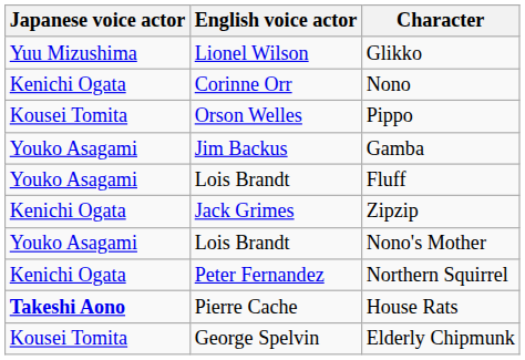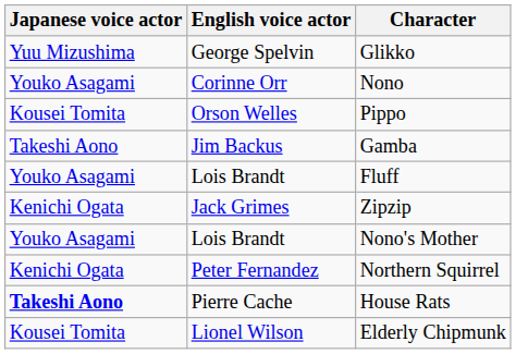 <table class="wikitable sortable">
 <tr>
 <th>Japanese voice actor</th>
 <th>English voice actor</th>
 <th>Character</th>
 </tr>
 <tr>
 <td><a href='#'>Yuu Mizushima</a></td>
-<td><a href='#'>Lionel Wilson</a></td>
+<td>George Spelvin</td>
 <td>Glikko</td>
 </tr>
 <tr>
-<td><a href='#'>Kenichi Ogata</a></td>
+<td><a href='#'>Youko Asagami</a></td>
 <td><a href='#'>Corinne Orr</a></td>
 <td>Nono</td>
 </tr>
 <tr>
 <td><a href='#'>Kousei Tomita</a></td>
 <td><a href='#'>Orson Welles</a></td>
 <td>Pippo</td>
 </tr>
 <tr>
-<td><a href='#'>Youko Asagami</a></td>
+<td><a href='#'>Takeshi Aono</a></td>
 <td><a href='#'>Jim Backus</a></td>
 <td>Gamba</td>
 </tr>
 <tr>
 <td><a href='#'>Youko Asagami</a></td>
 <td>Lois Brandt</td>
 <td>Fluff</td>
 </tr>
 <tr>
 <td><a href='#'>Kenichi Ogata</a></td>
 <td><a href='#'>Jack Grimes</a></td>
 <td>Zipzip</td>
 </tr>
 <tr>
 <td><a href='#'>Youko Asagami</a></td>
 <td>Lois Brandt</td>
 <td>Nono's Mother</td>
 </tr>
 <tr>
 <td><a href='#'>Kenichi Ogata</a></td>
 <td><a href='#'>Peter Fernandez</a></td>
 <td>Northern Squirrel</td>
 </tr>
 <tr>
 <td><strong><a href='#'>Takeshi Aono</a></strong></td>
 <td>Pierre Cache</td>
 <td>House Rats</td>
 </tr>
 <tr>
 <td><a href='#'>Kousei Tomita</a></td>
-<td>George Spelvin</td>
+<td><a href='#'>Lionel Wilson</a></td>
 <td>Elderly Chipmunk</td>
 </tr>
 </table>
